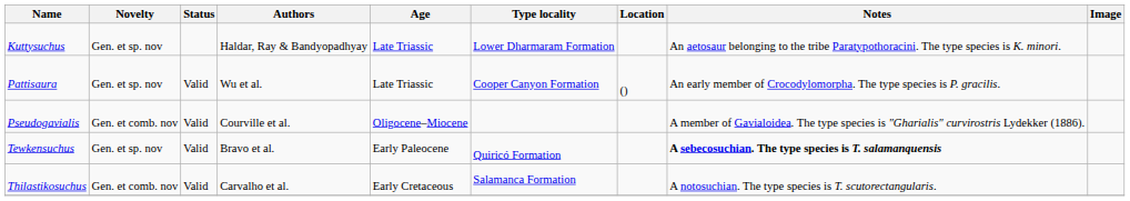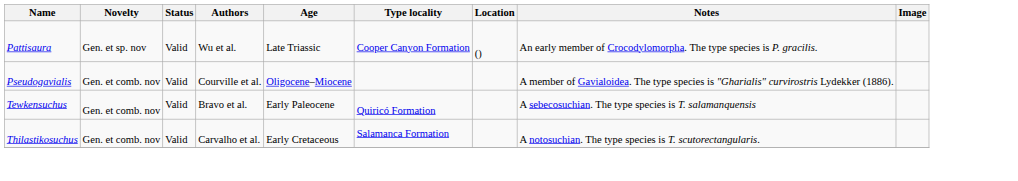 <table class="wikitable sortable" align="center">
 <tr>
 <th>Name</th>
 <th>Novelty</th>
 <th>Status</th>
 <th>Authors</th>
 <th>Age</th>
 <th>Type locality</th>
 <th>Location</th>
 <th class=unsortable>Notes</th>
 <th class=unsortable>Image</th>
-</tr>
-<tr>
-<td><br><em><a href='#'>Kuttysuchus</a></em></td>
-<td><br>Gen. et sp. nov</td>
-<td></td>
-<td><br>Haldar, Ray & Bandyopadhyay</td>
-<td><br><a href='#'>Late Triassic</a></td>
-<td><br><a href='#'>Lower Dharmaram Formation</a></td>
-<td><br></td>
-<td><br>An <a href='#'>aetosaur</a> belonging to the tribe <a href='#'>Paratypothoracini</a>. The type species is <em>K. minori</em>.</td>
-<td></td>
 </tr>
 <tr>
 <td><br><em><a href='#'>Pattisaura</a></em></td>
 <td><br>Gen. et sp. nov</td>
 <td><br>Valid</td>
 <td><br>Wu et al.</td>
 <td><br>Late Triassic</td>
 <td><br><a href='#'>Cooper Canyon Formation</a></td>
 <td><br><br>()</td>
 <td><br>An early member of <a href='#'>Crocodylomorpha</a>. The type species is <em>P. gracilis</em>.</td>
 <td></td>
 </tr>
 <tr>
 <td><br><em><a href='#'>Pseudogavialis</a></em></td>
 <td><br>Gen. et comb. nov</td>
 <td><br>Valid</td>
 <td><br>Courville et al.</td>
 <td><br><a href='#'>Oligocene</a>–<a href='#'>Miocene</a></td>
 <td></td>
 <td><br></td>
 <td><br>A member of <a href='#'>Gavialoidea</a>. The type species is <em>"Gharialis" curvirostris</em> Lydekker (1886).</td>
 <td><br></td>
 </tr>
 <tr>
 <td><em><a href='#'>Tewkensuchus</a></em></td>
-<td>Gen. et sp. nov</td>
+<td><br>Gen. et comb. nov</td>
 <td>Valid</td>
 <td>Bravo et al.</td>
 <td>Early Paleocene</td>
 <td><br><a href='#'>Quiricó Formation</a></td>
 <td></td>
-<td><strong>A <a href='#'>sebecosuchian</a>. The type species is <em>T. salamanquensis</em></strong></td>
+<td>A <a href='#'>sebecosuchian</a>. The type species is <em>T. salamanquensis</em></td>
 <td></td>
 </tr>
 <tr>
 <td><br><em><a href='#'>Thilastikosuchus</a></em></td>
 <td><br>Gen. et comb. nov</td>
 <td><br>Valid</td>
 <td><br>Carvalho et al.</td>
 <td><br>Early Cretaceous</td>
 <td><a href='#'>Salamanca Formation</a></td>
 <td><br></td>
 <td><br>A <a href='#'>notosuchian</a>. The type species is <em>T. scutorectangularis</em>.</td>
 <td></td>
 </tr>
 <tr>
 </tr>
 </table>
